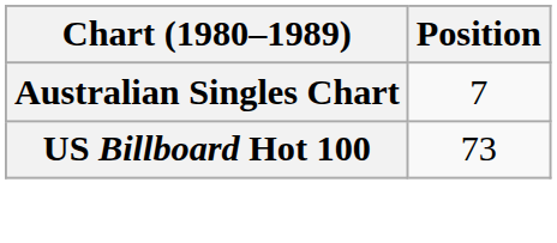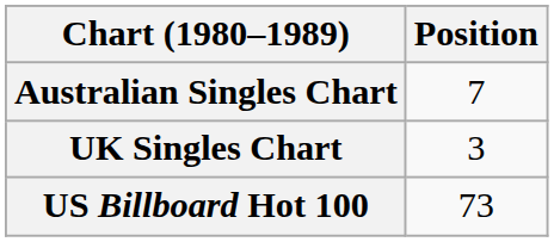 <table class="wikitable sortable plainrowheaders" style="text-align:center">
 <tr>
 <th>Chart (1980–1989)</th>
 <th>Position</th>
 </tr>
 <tr>
 <th scope="row">Australian Singles Chart</th>
 <td>7</td>
 </tr>
 <tr>
+<th scope="row">UK Singles Chart</th>
+<td>3</td>
+</tr>
+<tr>
 <th scope="row">US <em>Billboard</em> Hot 100</th>
 <td>73</td>
 </tr>
 </table>
